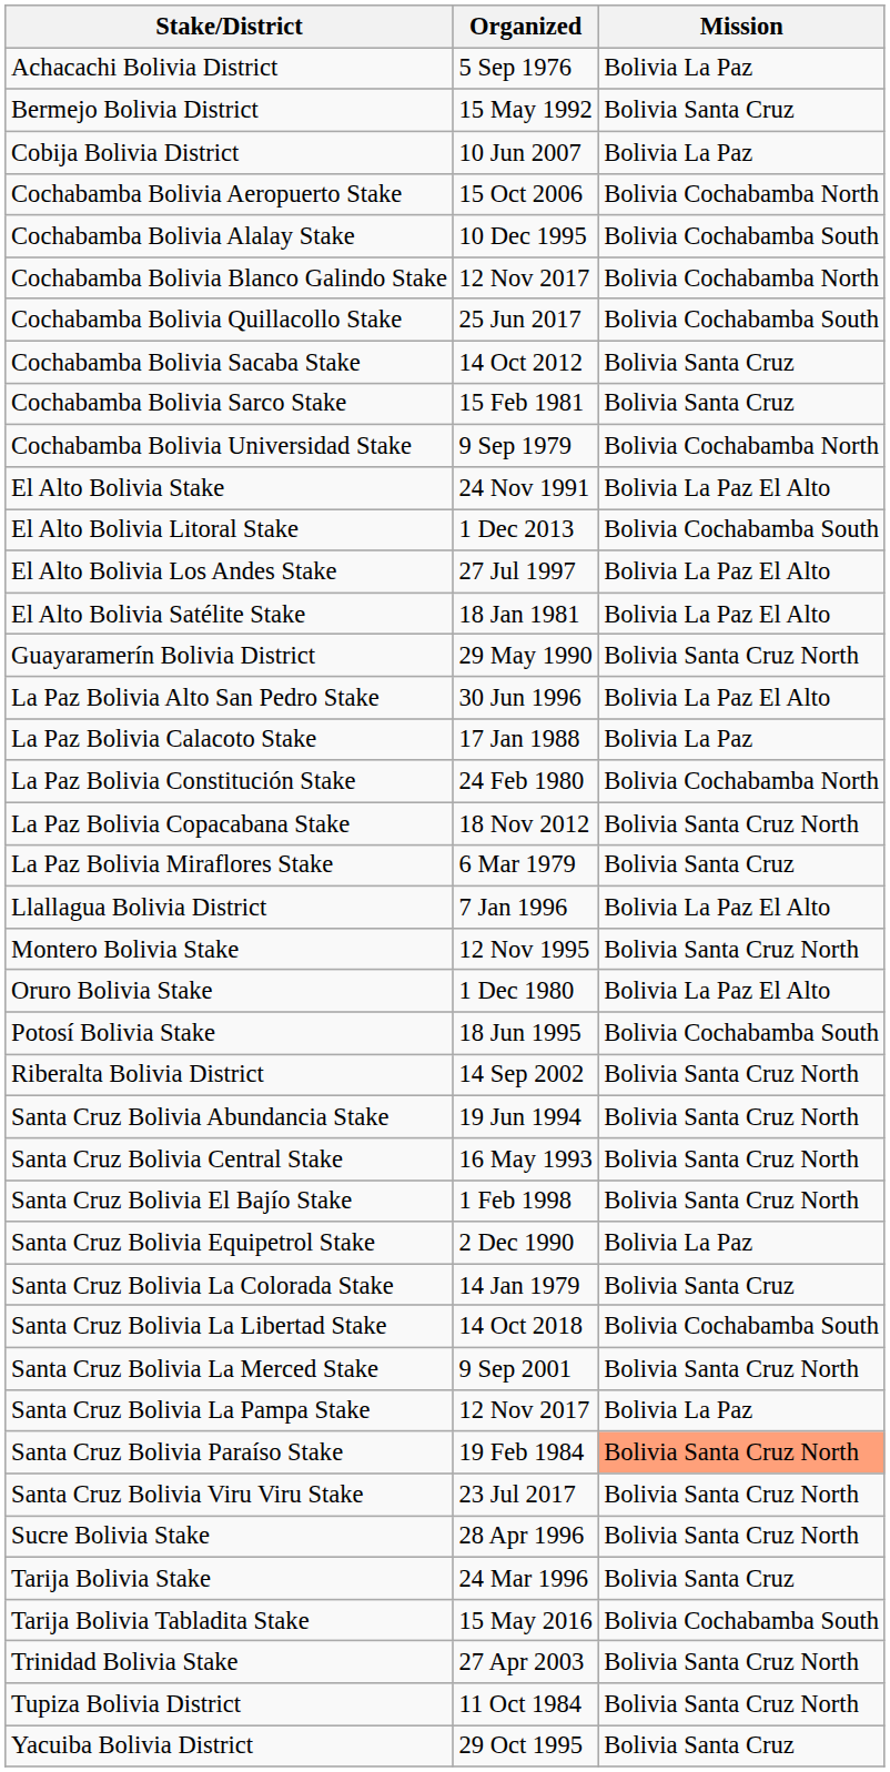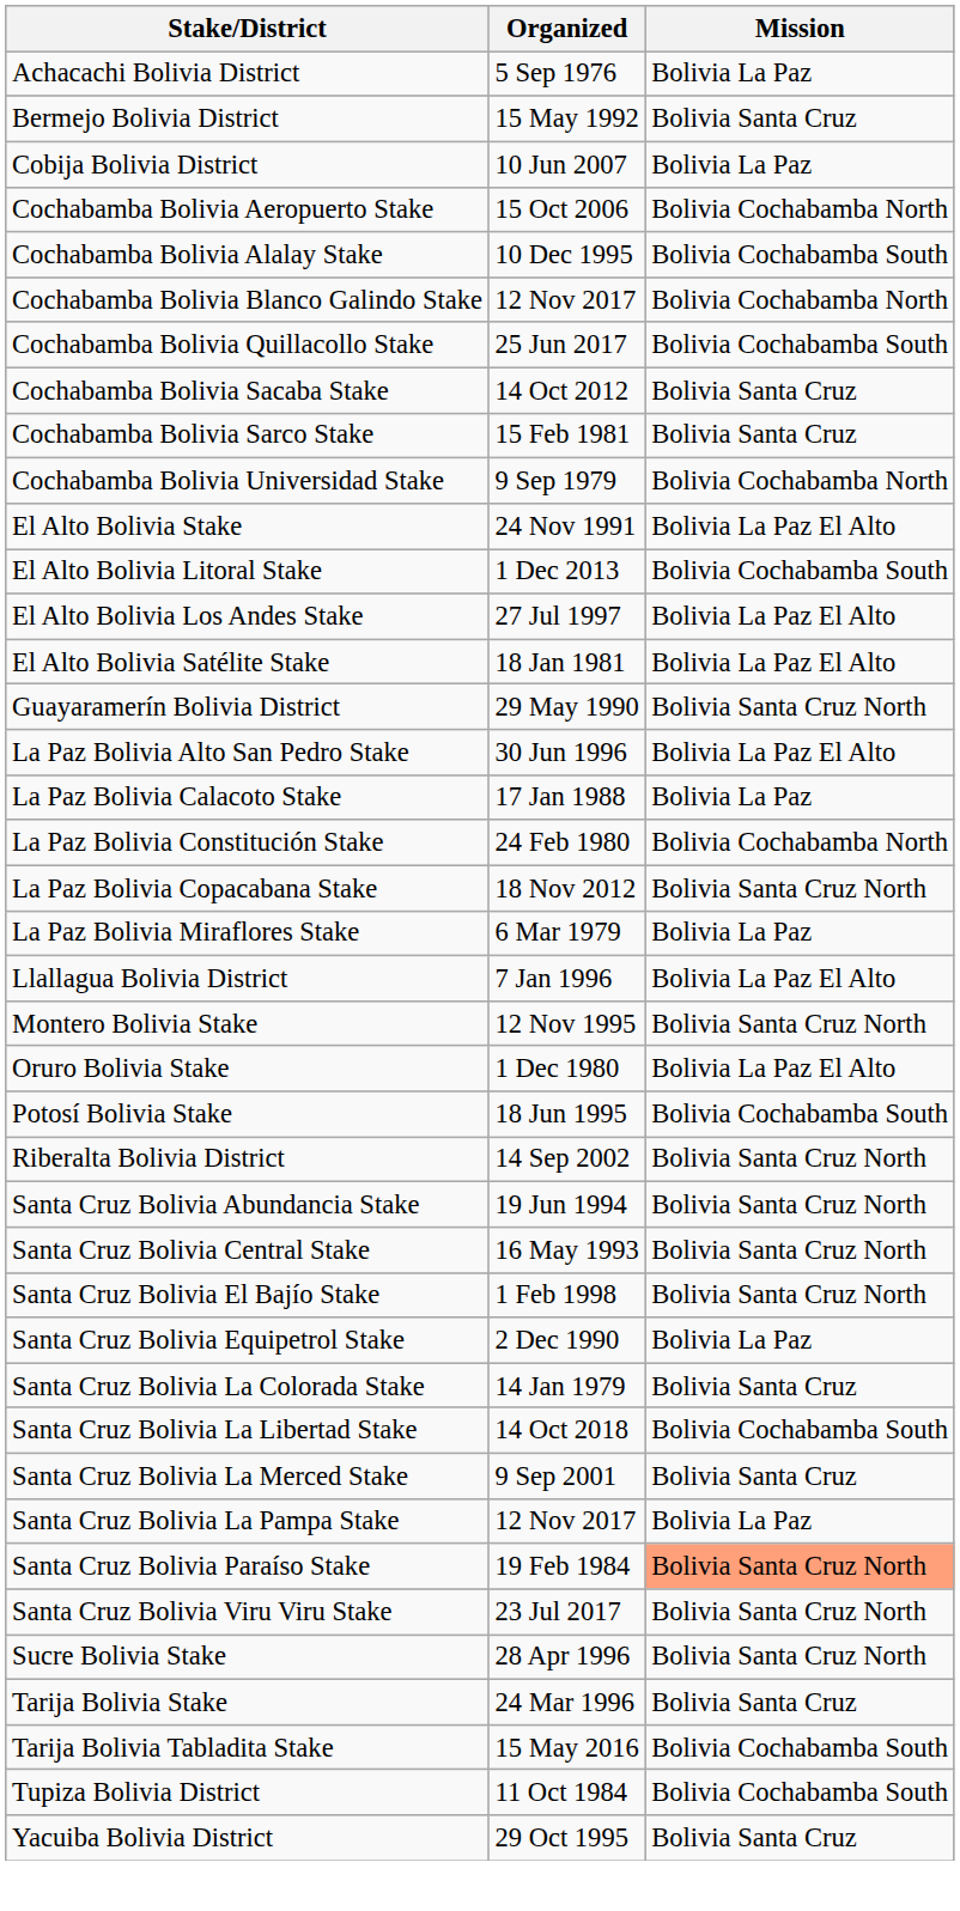 <table class="wikitable sortable mw-collapsible mw-collapsed" style="font-size:88%">
 <tr>
 <th>Stake/District</th>
 <th data-sort-type=date>Organized</th>
 <th>Mission</th>
 </tr>
 <tr>
 <td>Achacachi Bolivia District</td>
 <td>5 Sep 1976</td>
 <td>Bolivia La Paz</td>
 </tr>
 <tr>
 <td>Bermejo Bolivia District</td>
 <td>15 May 1992</td>
 <td>Bolivia Santa Cruz</td>
 </tr>
 <tr>
 <td>Cobija Bolivia District</td>
 <td>10 Jun 2007</td>
 <td>Bolivia La Paz</td>
 </tr>
 <tr>
 <td>Cochabamba Bolivia Aeropuerto Stake</td>
 <td>15 Oct 2006</td>
 <td>Bolivia Cochabamba North</td>
 </tr>
 <tr>
 <td>Cochabamba Bolivia Alalay Stake</td>
 <td>10 Dec 1995</td>
 <td>Bolivia Cochabamba South</td>
 </tr>
 <tr>
 <td>Cochabamba Bolivia Blanco Galindo Stake</td>
 <td>12 Nov 2017</td>
 <td>Bolivia Cochabamba North</td>
 </tr>
 <tr>
 <td>Cochabamba Bolivia Quillacollo Stake</td>
 <td>25 Jun 2017</td>
 <td>Bolivia Cochabamba South</td>
 </tr>
 <tr>
 <td>Cochabamba Bolivia Sacaba Stake</td>
 <td>14 Oct 2012</td>
 <td>Bolivia Santa Cruz</td>
 </tr>
 <tr>
 <td>Cochabamba Bolivia Sarco Stake</td>
 <td>15 Feb 1981</td>
 <td>Bolivia Santa Cruz</td>
 </tr>
 <tr>
 <td>Cochabamba Bolivia Universidad Stake</td>
 <td>9 Sep 1979</td>
 <td>Bolivia Cochabamba North</td>
 </tr>
 <tr>
 <td>El Alto Bolivia Stake</td>
 <td>24 Nov 1991</td>
 <td>Bolivia La Paz El Alto</td>
 </tr>
 <tr>
 <td>El Alto Bolivia Litoral Stake</td>
 <td>1 Dec 2013</td>
 <td>Bolivia Cochabamba South</td>
 </tr>
 <tr>
 <td>El Alto Bolivia Los Andes Stake</td>
 <td>27 Jul 1997</td>
 <td>Bolivia La Paz El Alto</td>
 </tr>
 <tr>
 <td>El Alto Bolivia Satélite Stake</td>
 <td>18 Jan 1981</td>
 <td>Bolivia La Paz El Alto</td>
 </tr>
 <tr>
 <td>Guayaramerín Bolivia District</td>
 <td>29 May 1990</td>
 <td>Bolivia Santa Cruz North</td>
 </tr>
 <tr>
 <td>La Paz Bolivia Alto San Pedro Stake</td>
 <td>30 Jun 1996</td>
 <td>Bolivia La Paz El Alto</td>
 </tr>
 <tr>
 <td>La Paz Bolivia Calacoto Stake</td>
 <td>17 Jan 1988</td>
 <td>Bolivia La Paz</td>
 </tr>
 <tr>
 <td>La Paz Bolivia Constitución Stake</td>
 <td>24 Feb 1980</td>
 <td>Bolivia Cochabamba North</td>
 </tr>
 <tr>
 <td>La Paz Bolivia Copacabana Stake</td>
 <td>18 Nov 2012</td>
 <td>Bolivia Santa Cruz North</td>
 </tr>
 <tr>
 <td>La Paz Bolivia Miraflores Stake</td>
 <td>6 Mar 1979</td>
-<td>Bolivia Santa Cruz</td>
+<td>Bolivia La Paz</td>
 </tr>
 <tr>
 <td>Llallagua Bolivia District</td>
 <td>7 Jan 1996</td>
 <td>Bolivia La Paz El Alto</td>
 </tr>
 <tr>
 <td>Montero Bolivia Stake</td>
 <td>12 Nov 1995</td>
 <td>Bolivia Santa Cruz North</td>
 </tr>
 <tr>
 <td>Oruro Bolivia Stake</td>
 <td>1 Dec 1980</td>
 <td>Bolivia La Paz El Alto</td>
 </tr>
 <tr>
 <td>Potosí Bolivia Stake</td>
 <td>18 Jun 1995</td>
 <td>Bolivia Cochabamba South</td>
 </tr>
 <tr>
 <td>Riberalta Bolivia District</td>
 <td>14 Sep 2002</td>
 <td>Bolivia Santa Cruz North</td>
 </tr>
 <tr>
 <td>Santa Cruz Bolivia Abundancia Stake</td>
 <td>19 Jun 1994</td>
 <td>Bolivia Santa Cruz North</td>
 </tr>
 <tr>
 <td>Santa Cruz Bolivia Central Stake</td>
 <td>16 May 1993</td>
 <td>Bolivia Santa Cruz North</td>
 </tr>
 <tr>
 <td>Santa Cruz Bolivia El Bajío Stake</td>
 <td>1 Feb 1998</td>
 <td>Bolivia Santa Cruz North</td>
 </tr>
 <tr>
 <td>Santa Cruz Bolivia Equipetrol Stake</td>
 <td>2 Dec 1990</td>
 <td>Bolivia La Paz</td>
 </tr>
 <tr>
 <td>Santa Cruz Bolivia La Colorada Stake</td>
 <td>14 Jan 1979</td>
 <td>Bolivia Santa Cruz</td>
 </tr>
 <tr>
 <td>Santa Cruz Bolivia La Libertad Stake</td>
 <td>14 Oct 2018</td>
 <td>Bolivia Cochabamba South</td>
 </tr>
 <tr>
 <td>Santa Cruz Bolivia La Merced Stake</td>
 <td>9 Sep 2001</td>
-<td>Bolivia Santa Cruz North</td>
+<td>Bolivia Santa Cruz</td>
 </tr>
 <tr>
 <td>Santa Cruz Bolivia La Pampa Stake</td>
 <td>12 Nov 2017</td>
 <td>Bolivia La Paz</td>
 </tr>
 <tr>
 <td>Santa Cruz Bolivia Paraíso Stake</td>
 <td>19 Feb 1984</td>
 <td style="background: lightsalmon;">Bolivia Santa Cruz North</td>
 </tr>
 <tr>
 <td>Santa Cruz Bolivia Viru Viru Stake</td>
 <td>23 Jul 2017</td>
 <td>Bolivia Santa Cruz North</td>
 </tr>
 <tr>
 <td>Sucre Bolivia Stake</td>
 <td>28 Apr 1996</td>
 <td>Bolivia Santa Cruz North</td>
 </tr>
 <tr>
 <td>Tarija Bolivia Stake</td>
 <td>24 Mar 1996</td>
 <td>Bolivia Santa Cruz</td>
 </tr>
 <tr>
 <td>Tarija Bolivia Tabladita Stake</td>
 <td>15 May 2016</td>
 <td>Bolivia Cochabamba South</td>
 </tr>
 <tr>
-<td>Trinidad Bolivia Stake</td>
-<td>27 Apr 2003</td>
-<td>Bolivia Santa Cruz North</td>
-</tr>
-<tr>
 <td>Tupiza Bolivia District</td>
 <td>11 Oct 1984</td>
-<td>Bolivia Santa Cruz North</td>
+<td>Bolivia Cochabamba South</td>
 </tr>
 <tr>
 <td>Yacuiba Bolivia District</td>
 <td>29 Oct 1995</td>
 <td>Bolivia Santa Cruz</td>
 </tr>
 </table>
